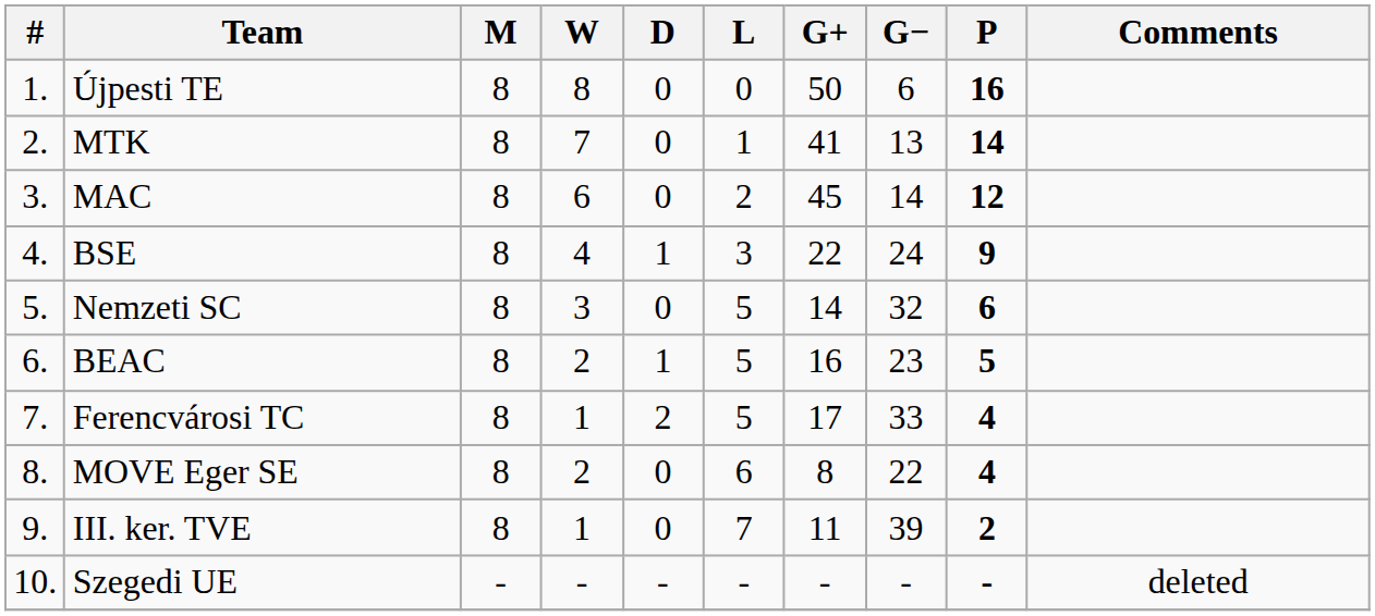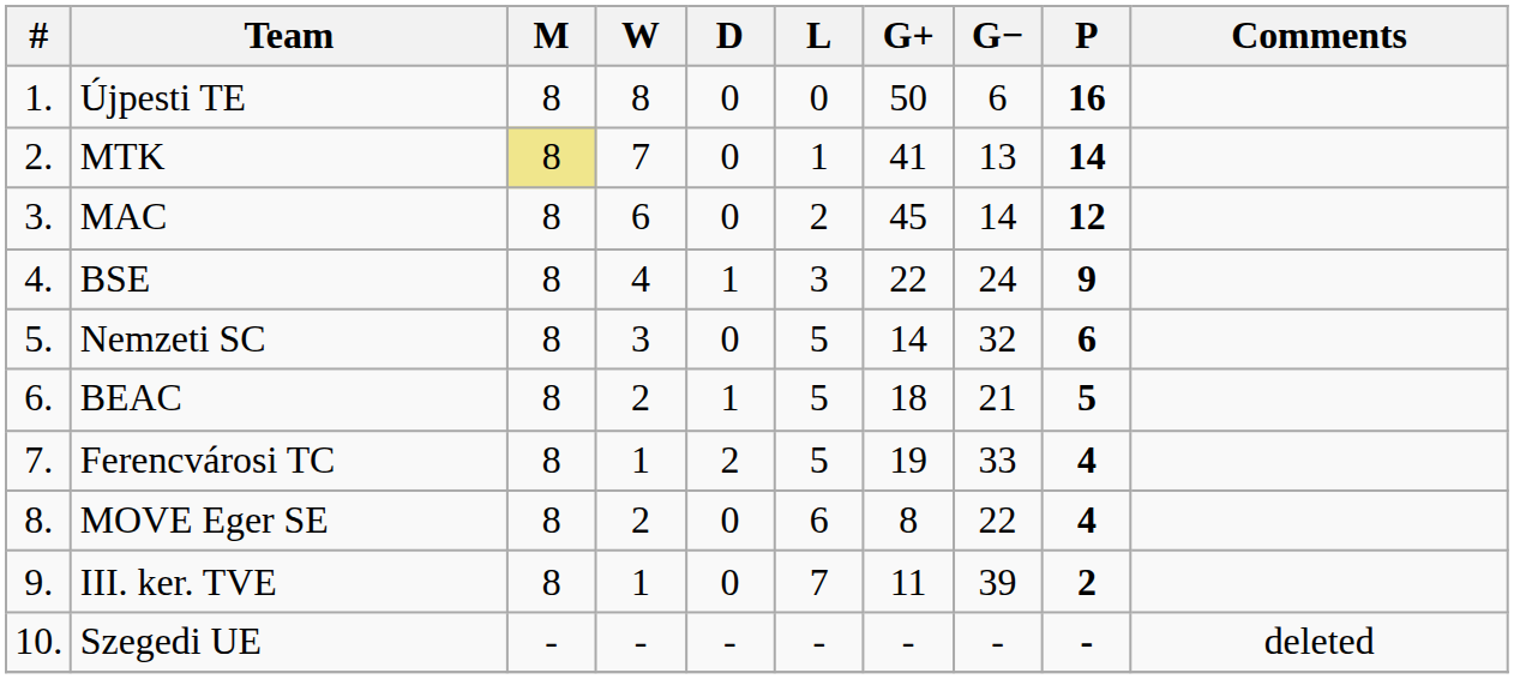 <table class="wikitable" style="text-align: center;">
 <tr>
 <th width="15">#</th>
 <th width="175">Team</th>
 <th width="30">M</th>
 <th width="30">W</th>
 <th width="30">D</th>
 <th width="30">L</th>
 <th width="30">G+</th>
 <th width="30">G−</th>
 <th width="30">P</th>
 <th width="150">Comments</th>
 </tr>
 <tr>
 <td>1.</td>
 <td align="left">Újpesti TE</td>
 <td>8</td>
 <td>8</td>
 <td>0</td>
 <td>0</td>
 <td>50</td>
 <td>6</td>
 <td><strong>16</strong></td>
 <td></td>
 </tr>
 <tr>
 <td>2.</td>
 <td align="left">MTK</td>
-<td>8</td>
+<td style="background: khaki;">8</td>
 <td>7</td>
 <td>0</td>
 <td>1</td>
 <td>41</td>
 <td>13</td>
 <td><strong>14</strong></td>
 <td></td>
 </tr>
 <tr>
 <td>3.</td>
 <td align="left">MAC</td>
 <td>8</td>
 <td>6</td>
 <td>0</td>
 <td>2</td>
 <td>45</td>
 <td>14</td>
 <td><strong>12</strong></td>
 <td></td>
 </tr>
 <tr>
 <td>4.</td>
 <td align="left">BSE</td>
 <td>8</td>
 <td>4</td>
 <td>1</td>
 <td>3</td>
 <td>22</td>
 <td>24</td>
 <td><strong>9</strong></td>
 <td></td>
 </tr>
 <tr>
 <td>5.</td>
 <td align="left">Nemzeti SC</td>
 <td>8</td>
 <td>3</td>
 <td>0</td>
 <td>5</td>
 <td>14</td>
 <td>32</td>
 <td><strong>6</strong></td>
 <td></td>
 </tr>
 <tr>
 <td>6.</td>
 <td align="left">BEAC</td>
 <td>8</td>
 <td>2</td>
 <td>1</td>
 <td>5</td>
-<td>16</td>
-<td>23</td>
+<td>18</td>
+<td>21</td>
 <td><strong>5</strong></td>
 <td></td>
 </tr>
 <tr>
 <td>7.</td>
 <td align="left">Ferencvárosi TC</td>
 <td>8</td>
 <td>1</td>
 <td>2</td>
 <td>5</td>
-<td>17</td>
+<td>19</td>
 <td>33</td>
 <td><strong>4</strong></td>
 <td></td>
 </tr>
 <tr>
 <td>8.</td>
 <td align="left">MOVE Eger SE</td>
 <td>8</td>
 <td>2</td>
 <td>0</td>
 <td>6</td>
 <td>8</td>
 <td>22</td>
 <td><strong>4</strong></td>
 <td></td>
 </tr>
 <tr>
 <td>9.</td>
 <td align="left">III. ker. TVE</td>
 <td>8</td>
 <td>1</td>
 <td>0</td>
 <td>7</td>
 <td>11</td>
 <td>39</td>
 <td><strong>2</strong></td>
 <td></td>
 </tr>
 <tr>
 <td>10.</td>
 <td align="left">Szegedi UE</td>
 <td>-</td>
 <td>-</td>
 <td>-</td>
 <td>-</td>
 <td>-</td>
 <td>-</td>
 <td><strong>-</strong></td>
 <td>deleted</td>
 </tr>
 <tr>
 </tr>
 </table>
